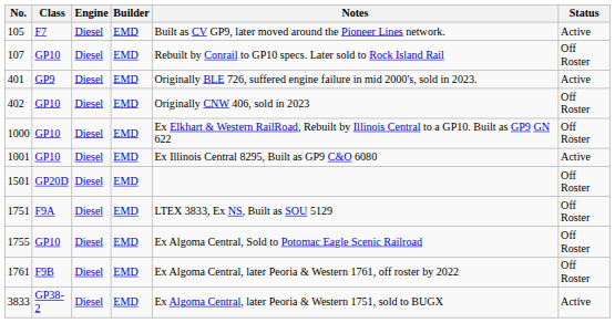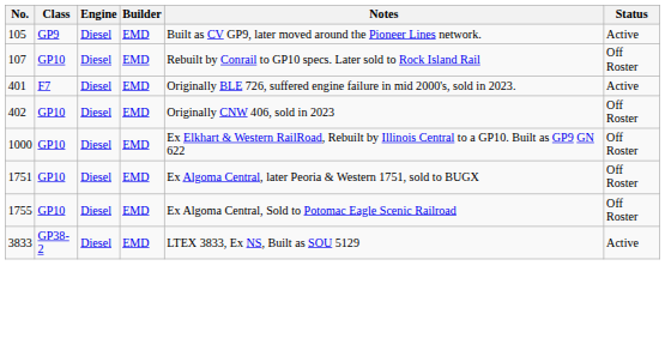 <table class="wikitable">
 <tr>
 <th>No.</th>
 <th>Class</th>
 <th>Engine</th>
 <th>Builder</th>
 <th>Notes</th>
 <th>Status</th>
 </tr>
 <tr>
 <td>105</td>
-<td><a href='#'>F7</a></td>
+<td><a href='#'>GP9</a></td>
 <td><a href='#'>Diesel</a></td>
 <td><a href='#'>EMD</a></td>
 <td>Built as <a href='#'>CV</a> GP9, later moved around the <a href='#'>Pioneer Lines</a> network.</td>
 <td>Active</td>
 </tr>
 <tr>
 <td>107</td>
 <td><a href='#'>GP10</a></td>
 <td><a href='#'>Diesel</a></td>
 <td><a href='#'>EMD</a></td>
 <td>Rebuilt by <a href='#'>Conrail</a> to GP10 specs. Later sold to <a href='#'>Rock Island Rail</a></td>
 <td>Off Roster</td>
 </tr>
 <tr>
 <td>401</td>
-<td><a href='#'>GP9</a></td>
+<td><a href='#'>F7</a></td>
 <td><a href='#'>Diesel</a></td>
 <td><a href='#'>EMD</a></td>
 <td>Originally <a href='#'>BLE</a> 726, suffered engine failure in mid 2000's, sold in 2023.</td>
 <td>Active</td>
 </tr>
 <tr>
 <td>402</td>
 <td><a href='#'>GP10</a></td>
 <td><a href='#'>Diesel</a></td>
 <td><a href='#'>EMD</a></td>
 <td>Originally <a href='#'>CNW</a> 406, sold in 2023</td>
 <td>Off Roster</td>
 </tr>
 <tr>
 <td>1000</td>
 <td><a href='#'>GP10</a></td>
 <td><a href='#'>Diesel</a></td>
 <td><a href='#'>EMD</a></td>
 <td>Ex <a href='#'>Elkhart & Western RailRoad</a>, Rebuilt by <a href='#'>Illinois Central</a> to a GP10. Built as <a href='#'>GP9</a> <a href='#'>GN</a> 622</td>
 <td>Off Roster</td>
 </tr>
 <tr>
-<td>1001</td>
+<td>1751</td>
 <td><a href='#'>GP10</a></td>
 <td><a href='#'>Diesel</a></td>
 <td><a href='#'>EMD</a></td>
-<td>Ex Illinois Central 8295, Built as GP9 <a href='#'>C&O</a> 6080</td>
-<td>Active</td>
-</tr>
-<tr>
-<td>1501</td>
-<td><a href='#'>GP20D</a></td>
-<td><a href='#'>Diesel</a></td>
-<td><a href='#'>EMD</a></td>
-<td></td>
-<td>Off Roster</td>
-</tr>
-<tr>
-<td>1751</td>
-<td><a href='#'>F9A</a></td>
-<td><a href='#'>Diesel</a></td>
-<td><a href='#'>EMD</a></td>
-<td>LTEX 3833, Ex <a href='#'>NS</a>, Built as <a href='#'>SOU</a> 5129</td>
+<td>Ex <a href='#'>Algoma Central</a>, later Peoria & Western 1751, sold to BUGX</td>
 <td>Off Roster</td>
 </tr>
 <tr>
 <td>1755</td>
 <td><a href='#'>GP10</a></td>
 <td><a href='#'>Diesel</a></td>
 <td><a href='#'>EMD</a></td>
 <td>Ex Algoma Central, Sold to <a href='#'>Potomac Eagle Scenic Railroad</a></td>
 <td>Off Roster</td>
 </tr>
 <tr>
-<td>1761</td>
-<td><a href='#'>F9B</a></td>
-<td><a href='#'>Diesel</a></td>
-<td><a href='#'>EMD</a></td>
-<td>Ex Algoma Central, later Peoria & Western 1761, off roster by 2022</td>
-<td>Off Roster</td>
-</tr>
-<tr>
 <td>3833</td>
 <td><a href='#'>GP38-2</a></td>
 <td><a href='#'>Diesel</a></td>
 <td><a href='#'>EMD</a></td>
-<td>Ex <a href='#'>Algoma Central</a>, later Peoria & Western 1751, sold to BUGX</td>
+<td>LTEX 3833, Ex <a href='#'>NS</a>, Built as <a href='#'>SOU</a> 5129</td>
 <td>Active</td>
 </tr>
 </table>
